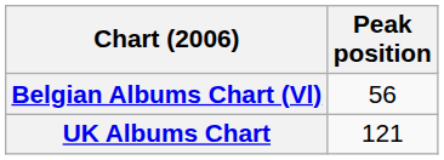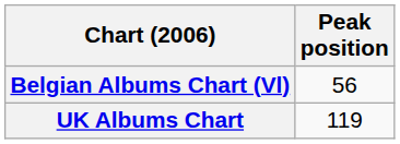 <table class="wikitable plainrowheaders" style="text-align:center;">
 <tr>
 <th scope="col">Chart (2006)</th>
 <th scope="col">Peak<br>position</th>
 </tr>
 <tr>
 <th scope="row"><a href='#'>Belgian Albums Chart (Vl)</a></th>
 <td style="text-align:center;">56</td>
 </tr>
 <tr>
 <th scope="row"><a href='#'>UK Albums Chart</a></th>
-<td style="text-align:center;">121</td>
+<td style="text-align:center;">119</td>
 </tr>
 </table>
